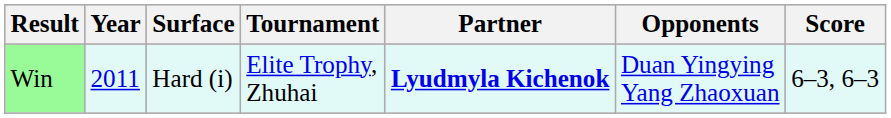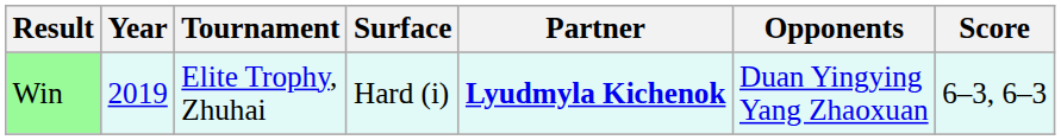 <table class="sortable wikitable">
 <tr>
 <th>Result</th>
 <th>Year</th>
+<th>Tournament</th>
 <th>Surface</th>
-<th>Tournament</th>
 <th>Partner</th>
 <th>Opponents</th>
 <th class="unsortable">Score</th>
 </tr>
 <tr style=background:#e2faf7>
 <td bgcolor=#98FB98>Win</td>
-<td><a href='#'>2011</a></td>
+<td><a href='#'>2019</a></td>
+<td><a href='#'>Elite Trophy</a>, <br>Zhuhai</td>
 <td>Hard (i)</td>
-<td><a href='#'>Elite Trophy</a>, <br>Zhuhai</td>
 <td><strong> <a href='#'>Lyudmyla Kichenok</a></strong></td>
 <td> <a href='#'>Duan Yingying</a> <br>  <a href='#'>Yang Zhaoxuan</a></td>
 <td>6–3, 6–3</td>
 </tr>
 </table>
